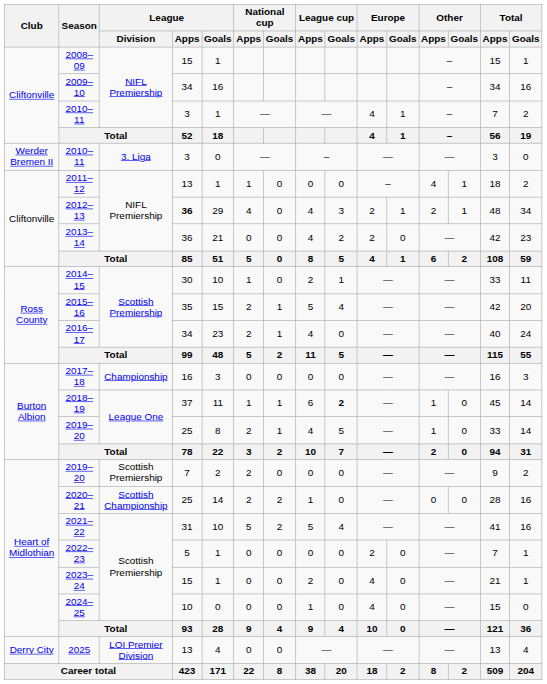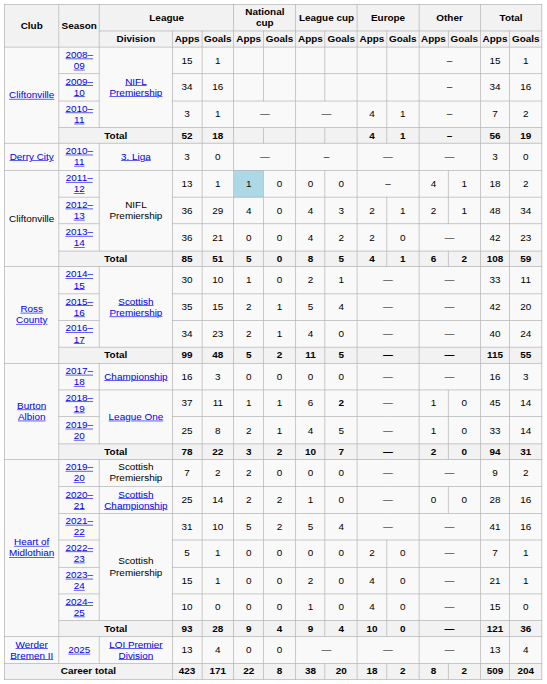 <table class="wikitable" style="text-align:center">
 <tr>
 <th rowspan="2">Club</th>
 <th rowspan="2">Season</th>
 <th colspan="3">League</th>
 <th colspan="2">National cup</th>
 <th colspan="2">League cup</th>
 <th colspan="2">Europe</th>
 <th colspan="2">Other</th>
 <th colspan="2">Total</th>
 </tr>
 <tr>
 <th>Division</th>
 <th>Apps</th>
 <th>Goals</th>
 <th>Apps</th>
 <th>Goals</th>
 <th>Apps</th>
 <th>Goals</th>
 <th>Apps</th>
 <th>Goals</th>
 <th>Apps</th>
 <th>Goals</th>
 <th>Apps</th>
 <th>Goals</th>
 </tr>
 <tr>
 <td rowspan="4"><a href='#'>Cliftonville</a></td>
 <td><a href='#'>2008–09</a></td>
 <td rowspan="3"><a href='#'>NIFL Premiership</a></td>
 <td>15</td>
 <td>1</td>
 <td></td>
 <td></td>
 <td></td>
 <td></td>
 <td></td>
 <td></td>
 <td colspan="2">–</td>
 <td>15</td>
 <td>1</td>
 </tr>
 <tr>
 <td><a href='#'>2009–10</a></td>
 <td>34</td>
 <td>16</td>
 <td></td>
 <td></td>
 <td></td>
 <td></td>
 <td></td>
 <td></td>
 <td colspan="2">–</td>
 <td>34</td>
 <td>16</td>
 </tr>
 <tr>
 <td><a href='#'>2010–11</a></td>
 <td>3</td>
 <td>1</td>
 <td colspan="2">—</td>
 <td colspan="2">—</td>
 <td>4</td>
 <td>1</td>
 <td colspan="2">–</td>
 <td>7</td>
 <td>2</td>
 </tr>
 <tr>
 <th colspan="2">Total</th>
 <th>52</th>
 <th>18</th>
 <th></th>
 <th></th>
 <th></th>
 <th></th>
 <th>4</th>
 <th>1</th>
 <th colspan="2">–</th>
 <th>56</th>
 <th>19</th>
 </tr>
 <tr>
-<td><a href='#'>Werder Bremen II</a></td>
+<td><a href='#'>Derry City</a></td>
 <td><a href='#'>2010–11</a></td>
 <td><a href='#'>3. Liga</a></td>
 <td>3</td>
 <td>0</td>
 <td colspan="2">—</td>
 <td colspan="2">–</td>
 <td colspan="2">—</td>
 <td colspan="2">—</td>
 <td>3</td>
 <td>0</td>
 </tr>
 <tr>
 <td rowspan="4">Cliftonville</td>
 <td><a href='#'>2011–12</a></td>
 <td rowspan="3">NIFL Premiership</td>
 <td>13</td>
 <td>1</td>
-<td>1</td>
+<td style="background: lightblue;">1</td>
 <td>0</td>
 <td>0</td>
 <td>0</td>
 <td colspan="2">–</td>
 <td>4</td>
 <td>1</td>
 <td>18</td>
 <td>2</td>
 </tr>
 <tr>
 <td><a href='#'>2012–13</a></td>
-<td><strong>36</strong></td>
+<td>36</td>
 <td>29</td>
 <td>4</td>
 <td>0</td>
 <td>4</td>
 <td>3</td>
 <td>2</td>
 <td>1</td>
 <td>2</td>
 <td>1</td>
 <td>48</td>
 <td>34</td>
 </tr>
 <tr>
 <td><a href='#'>2013–14</a></td>
 <td>36</td>
 <td>21</td>
 <td>0</td>
 <td>0</td>
 <td>4</td>
 <td>2</td>
 <td>2</td>
 <td>0</td>
 <td colspan="2">—</td>
 <td>42</td>
 <td>23</td>
 </tr>
 <tr>
 <th colspan="2">Total</th>
 <th>85</th>
 <th>51</th>
 <th>5</th>
 <th>0</th>
 <th>8</th>
 <th>5</th>
 <th>4</th>
 <th>1</th>
 <th>6</th>
 <th>2</th>
 <th>108</th>
 <th>59</th>
 </tr>
 <tr>
 <td rowspan="4"><a href='#'>Ross County</a></td>
 <td><a href='#'>2014–15</a></td>
 <td rowspan=3><a href='#'>Scottish Premiership</a></td>
 <td>30</td>
 <td>10</td>
 <td>1</td>
 <td>0</td>
 <td>2</td>
 <td>1</td>
 <td colspan="2">—</td>
 <td colspan="2">—</td>
 <td>33</td>
 <td>11</td>
 </tr>
 <tr>
 <td><a href='#'>2015–16</a></td>
 <td>35</td>
 <td>15</td>
 <td>2</td>
 <td>1</td>
 <td>5</td>
 <td>4</td>
 <td colspan="2">—</td>
 <td colspan="2">—</td>
 <td>42</td>
 <td>20</td>
 </tr>
 <tr>
 <td><a href='#'>2016–17</a></td>
 <td>34</td>
 <td>23</td>
 <td>2</td>
 <td>1</td>
 <td>4</td>
 <td>0</td>
 <td colspan="2">—</td>
 <td colspan="2">—</td>
 <td>40</td>
 <td>24</td>
 </tr>
 <tr>
 <th colspan="2">Total</th>
 <th>99</th>
 <th>48</th>
 <th>5</th>
 <th>2</th>
 <th>11</th>
 <th>5</th>
 <th colspan="2">—</th>
 <th colspan="2">—</th>
 <th>115</th>
 <th>55</th>
 </tr>
 <tr>
 <td rowspan="4"><a href='#'>Burton Albion</a></td>
 <td><a href='#'>2017–18</a></td>
 <td><a href='#'>Championship</a></td>
 <td>16</td>
 <td>3</td>
 <td>0</td>
 <td>0</td>
 <td>0</td>
 <td>0</td>
 <td colspan="2">—</td>
 <td colspan="2">—</td>
 <td>16</td>
 <td>3</td>
 </tr>
 <tr>
 <td><a href='#'>2018–19</a></td>
 <td rowspan="2"><a href='#'>League One</a></td>
 <td>37</td>
 <td>11</td>
 <td>1</td>
 <td>1</td>
 <td>6</td>
 <td><strong>2</strong></td>
 <td colspan="2">—</td>
 <td>1</td>
 <td>0</td>
 <td>45</td>
 <td>14</td>
 </tr>
 <tr>
 <td><a href='#'>2019–20</a></td>
 <td>25</td>
 <td>8</td>
 <td>2</td>
 <td>1</td>
 <td>4</td>
 <td>5</td>
 <td colspan="2">—</td>
 <td>1</td>
 <td>0</td>
 <td>33</td>
 <td>14</td>
 </tr>
 <tr>
 <th colspan="2">Total</th>
 <th>78</th>
 <th>22</th>
 <th>3</th>
 <th>2</th>
 <th>10</th>
 <th>7</th>
 <th colspan="2">—</th>
 <th>2</th>
 <th>0</th>
 <th>94</th>
 <th>31</th>
 </tr>
 <tr>
 <td rowspan="7"><a href='#'>Heart of Midlothian</a></td>
 <td><a href='#'>2019–20</a></td>
 <td>Scottish Premiership</td>
 <td>7</td>
 <td>2</td>
 <td>2</td>
 <td>0</td>
 <td>0</td>
 <td>0</td>
 <td colspan="2">—</td>
 <td colspan="2">—</td>
 <td>9</td>
 <td>2</td>
 </tr>
 <tr>
 <td><a href='#'>2020–21</a></td>
 <td><a href='#'>Scottish Championship</a></td>
 <td>25</td>
 <td>14</td>
 <td>2</td>
 <td>2</td>
 <td>1</td>
 <td>0</td>
 <td colspan="2">—</td>
 <td>0</td>
 <td>0</td>
 <td>28</td>
 <td>16</td>
 </tr>
 <tr>
 <td><a href='#'>2021–22</a></td>
 <td rowspan=4>Scottish Premiership</td>
 <td>31</td>
 <td>10</td>
 <td>5</td>
 <td>2</td>
 <td>5</td>
 <td>4</td>
 <td colspan="2">—</td>
 <td colspan="2">—</td>
 <td>41</td>
 <td>16</td>
 </tr>
 <tr>
 <td><a href='#'>2022–23</a></td>
 <td>5</td>
 <td>1</td>
 <td>0</td>
 <td>0</td>
 <td>0</td>
 <td>0</td>
 <td>2</td>
 <td>0</td>
 <td colspan="2">—</td>
 <td>7</td>
 <td>1</td>
 </tr>
 <tr>
 <td><a href='#'>2023–24</a></td>
 <td>15</td>
 <td>1</td>
 <td>0</td>
 <td>0</td>
 <td>2</td>
 <td>0</td>
 <td>4</td>
 <td>0</td>
 <td colspan="2">—</td>
 <td>21</td>
 <td>1</td>
 </tr>
 <tr>
 <td><a href='#'>2024–25</a></td>
 <td>10</td>
 <td>0</td>
 <td>0</td>
 <td>0</td>
 <td>1</td>
 <td>0</td>
 <td>4</td>
 <td>0</td>
 <td colspan="2">—</td>
 <td>15</td>
 <td>0</td>
 </tr>
 <tr>
 <th colspan="2">Total</th>
 <th>93</th>
 <th>28</th>
 <th>9</th>
 <th>4</th>
 <th>9</th>
 <th>4</th>
 <th>10</th>
 <th>0</th>
 <th colspan="2">—</th>
 <th>121</th>
 <th>36</th>
 </tr>
 <tr>
-<td><a href='#'>Derry City</a></td>
+<td><a href='#'>Werder Bremen II</a></td>
 <td><a href='#'>2025</a></td>
 <td><a href='#'>LOI Premier Division</a></td>
 <td>13</td>
 <td>4</td>
 <td>0</td>
 <td>0</td>
 <td colspan="2">—</td>
 <td colspan="2">—</td>
 <td colspan="2">—</td>
 <td>13</td>
 <td>4</td>
 </tr>
 <tr>
 <th colspan="3">Career total</th>
 <th>423</th>
 <th>171</th>
 <th>22</th>
 <th>8</th>
 <th>38</th>
 <th>20</th>
 <th>18</th>
 <th>2</th>
 <th>8</th>
 <th>2</th>
 <th>509</th>
 <th>204</th>
 </tr>
 </table>
